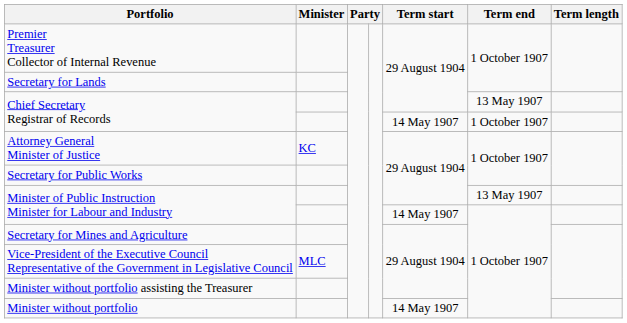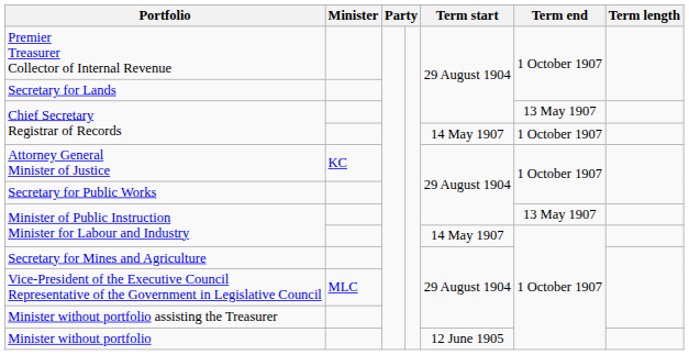 <table class="wikitable sortable">
 <tr>
 <th>Portfolio</th>
 <th>Minister</th>
 <th colspan=2>Party</th>
 <th>Term start</th>
 <th>Term end</th>
 <th>Term length</th>
 </tr>
 <tr>
 <td><a href='#'>Premier</a><br><a href='#'>Treasurer</a><br>Collector of Internal Revenue</td>
 <td></td>
 <td rowspan="12" > </td>
 <td rowspan="12"></td>
 <td rowspan="3" align="center">29 August 1904</td>
 <td rowspan="2" align="center">1 October 1907</td>
 <td rowspan="2" align="center"></td>
 </tr>
 <tr>
 <td><a href='#'>Secretary for Lands</a></td>
 <td></td>
 </tr>
 <tr>
 <td rowspan="2"><a href='#'>Chief Secretary</a><br>Registrar of Records</td>
 <td></td>
 <td align="center">13 May 1907</td>
 <td align="center"></td>
 </tr>
 <tr>
 <td></td>
 <td align="center">14 May 1907</td>
 <td align="center">1 October 1907</td>
 <td align="center"></td>
 </tr>
 <tr>
 <td><a href='#'>Attorney General</a><br><a href='#'>Minister of Justice</a></td>
 <td> <a href='#'>KC</a></td>
 <td rowspan="3" align="center">29 August 1904</td>
 <td rowspan="2" align="center">1 October 1907</td>
 <td rowspan="2" align="center"></td>
 </tr>
 <tr>
 <td><a href='#'>Secretary for Public Works</a></td>
 <td></td>
 </tr>
 <tr>
 <td rowspan="2"><a href='#'>Minister of Public Instruction</a><br><a href='#'>Minister for Labour and Industry</a></td>
 <td></td>
 <td align="center">13 May 1907</td>
 <td align="center"></td>
 </tr>
 <tr>
 <td></td>
 <td align="center">14 May 1907</td>
 <td rowspan="5" align="center">1 October 1907</td>
 <td align="center"></td>
 </tr>
 <tr>
 <td><a href='#'>Secretary for Mines and Agriculture</a></td>
 <td></td>
 <td rowspan="3" align="center">29 August 1904</td>
 <td rowspan="3" align="center"></td>
 </tr>
 <tr>
 <td><a href='#'>Vice-President of the Executive Council</a><br><a href='#'>Representative of the Government in Legislative Council</a></td>
 <td> <a href='#'>MLC</a></td>
 </tr>
 <tr>
 <td><a href='#'>Minister without portfolio</a> assisting the Treasurer</td>
 <td></td>
 </tr>
 <tr>
 <td><a href='#'>Minister without portfolio</a></td>
 <td></td>
-<td align="center">14 May 1907</td>
+<td align="center">12 June 1905</td>
 <td align="center"></td>
 </tr>
 </table>
